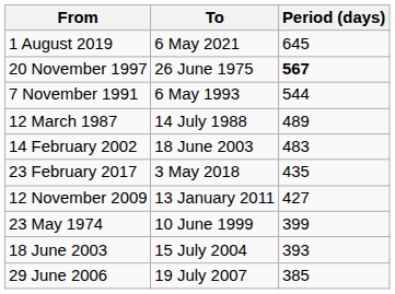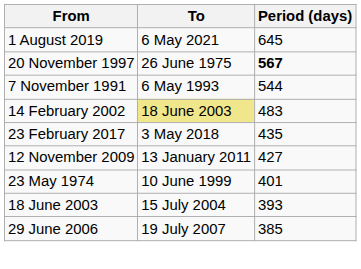 <table class=wikitable>
 <tr>
 <th>From</th>
 <th>To</th>
 <th>Period (days)</th>
 </tr>
 <tr>
 <td>1 August 2019</td>
 <td>6 May 2021</td>
 <td>645</td>
 </tr>
 <tr>
 <td>20 November 1997</td>
 <td>26 June 1975</td>
 <td><strong>567</strong></td>
 </tr>
 <tr>
 <td>7 November 1991</td>
 <td>6 May 1993</td>
 <td>544</td>
 </tr>
 <tr>
-<td>12 March 1987</td>
-<td>14 July 1988</td>
-<td>489</td>
-</tr>
-<tr>
 <td>14 February 2002</td>
-<td>18 June 2003</td>
+<td style="background: khaki;">18 June 2003</td>
 <td>483</td>
 </tr>
 <tr>
 <td>23 February 2017</td>
 <td>3 May 2018</td>
 <td>435</td>
 </tr>
 <tr>
 <td>12 November 2009</td>
 <td>13 January 2011</td>
 <td>427</td>
 </tr>
 <tr>
 <td>23 May 1974</td>
 <td>10 June 1999</td>
-<td>399</td>
+<td>401</td>
 </tr>
 <tr>
 <td>18 June 2003</td>
 <td>15 July 2004</td>
 <td>393</td>
 </tr>
 <tr>
 <td>29 June 2006</td>
 <td>19 July 2007</td>
 <td>385</td>
 </tr>
 </table>
